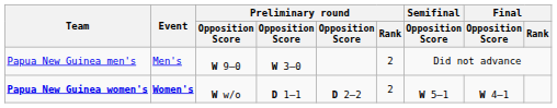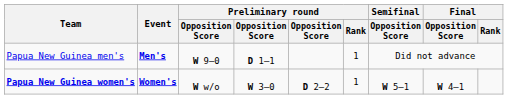 <table class=wikitable style=font-size:90%;text-align:center>
 <tr>
 <th rowspan=2>Team</th>
 <th rowspan=2>Event</th>
 <th colspan=4>Preliminary round</th>
 <th colspan=1>Semifinal</th>
 <th colspan=2>Final</th>
 </tr>
 <tr style=font-size:95%>
 <th>Opposition<br>Score</th>
 <th>Opposition<br>Score</th>
 <th>Opposition<br>Score</th>
 <th>Rank</th>
 <th>Opposition<br>Score</th>
 <th>Opposition<br>Score</th>
 <th>Rank</th>
 </tr>
 <tr>
 <td align=left><a href='#'>Papua New Guinea men's</a></td>
-<td align=left><a href='#'>Men's</a></td>
+<td align=left><strong><a href='#'>Men's</a></strong></td>
 <td><br><strong>W</strong> 9–0</td>
-<td><br><strong>W</strong> 3–0</td>
+<td><br><strong>D</strong> 1–1</td>
 <td></td>
-<td>2</td>
+<td>1</td>
 <td colspan=3>Did not advance</td>
 </tr>
 <tr>
 <td align=left><strong><a href='#'>Papua New Guinea women's</a></strong></td>
 <td align=left><strong><a href='#'>Women's</a></strong></td>
 <td><br><strong>W</strong> w/o</td>
-<td><br><strong>D</strong> 1–1</td>
+<td><br><strong>W</strong> 3–0</td>
 <td><br><strong>D</strong> 2–2</td>
-<td>2</td>
+<td>1</td>
 <td><br><strong>W</strong> 5–1</td>
 <td><br><strong>W</strong> 4–1</td>
 <td></td>
 </tr>
 </table>
